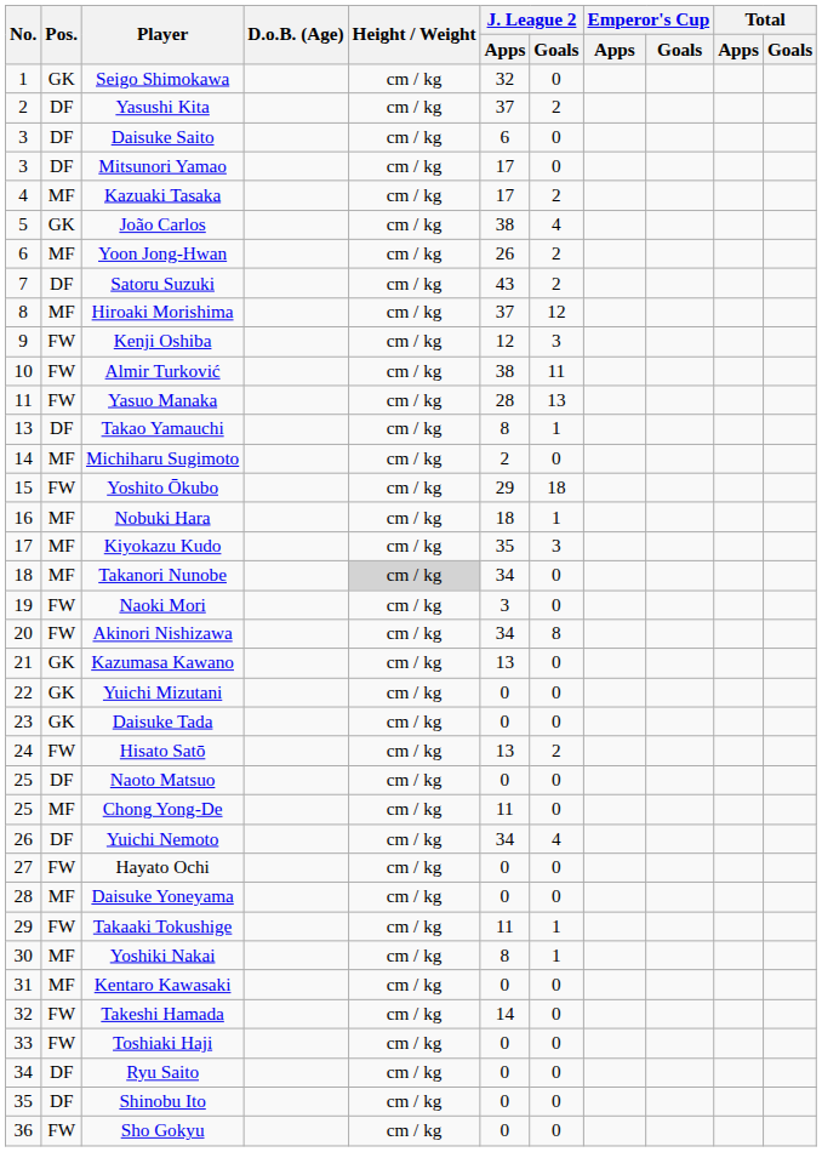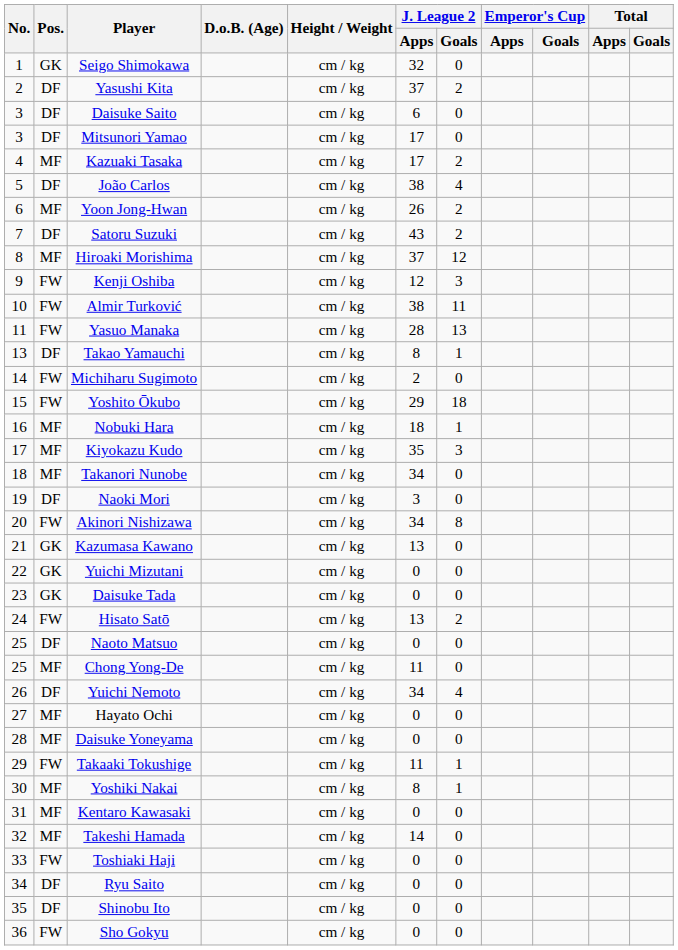 <table class="wikitable" style="text-align:center;">
 <tr>
 <th rowspan="2">No.</th>
 <th rowspan="2">Pos.</th>
 <th rowspan="2">Player</th>
 <th rowspan="2">D.o.B. (Age)</th>
 <th rowspan="2">Height / Weight</th>
 <th colspan="2"><a href='#'>J. League 2</a></th>
 <th colspan="2"><a href='#'>Emperor's Cup</a></th>
 <th colspan="2">Total</th>
 </tr>
 <tr>
 <th>Apps</th>
 <th>Goals</th>
 <th>Apps</th>
 <th>Goals</th>
 <th>Apps</th>
 <th>Goals</th>
 </tr>
 <tr>
 <td>1</td>
 <td>GK</td>
 <td><a href='#'>Seigo Shimokawa</a></td>
 <td></td>
 <td>cm / kg</td>
 <td>32</td>
 <td>0</td>
 <td></td>
 <td></td>
 <td></td>
 <td></td>
 </tr>
 <tr>
 <td>2</td>
 <td>DF</td>
 <td><a href='#'>Yasushi Kita</a></td>
 <td></td>
 <td>cm / kg</td>
 <td>37</td>
 <td>2</td>
 <td></td>
 <td></td>
 <td></td>
 <td></td>
 </tr>
 <tr>
 <td>3</td>
 <td>DF</td>
 <td><a href='#'>Daisuke Saito</a></td>
 <td></td>
 <td>cm / kg</td>
 <td>6</td>
 <td>0</td>
 <td></td>
 <td></td>
 <td></td>
 <td></td>
 </tr>
 <tr>
 <td>3</td>
 <td>DF</td>
 <td><a href='#'>Mitsunori Yamao</a></td>
 <td></td>
 <td>cm / kg</td>
 <td>17</td>
 <td>0</td>
 <td></td>
 <td></td>
 <td></td>
 <td></td>
 </tr>
 <tr>
 <td>4</td>
 <td>MF</td>
 <td><a href='#'>Kazuaki Tasaka</a></td>
 <td></td>
 <td>cm / kg</td>
 <td>17</td>
 <td>2</td>
 <td></td>
 <td></td>
 <td></td>
 <td></td>
 </tr>
 <tr>
 <td>5</td>
-<td>GK</td>
+<td>DF</td>
 <td><a href='#'>João Carlos</a></td>
 <td></td>
 <td>cm / kg</td>
 <td>38</td>
 <td>4</td>
 <td></td>
 <td></td>
 <td></td>
 <td></td>
 </tr>
 <tr>
 <td>6</td>
 <td>MF</td>
 <td><a href='#'>Yoon Jong-Hwan</a></td>
 <td></td>
 <td>cm / kg</td>
 <td>26</td>
 <td>2</td>
 <td></td>
 <td></td>
 <td></td>
 <td></td>
 </tr>
 <tr>
 <td>7</td>
 <td>DF</td>
 <td><a href='#'>Satoru Suzuki</a></td>
 <td></td>
 <td>cm / kg</td>
 <td>43</td>
 <td>2</td>
 <td></td>
 <td></td>
 <td></td>
 <td></td>
 </tr>
 <tr>
 <td>8</td>
 <td>MF</td>
 <td><a href='#'>Hiroaki Morishima</a></td>
 <td></td>
 <td>cm / kg</td>
 <td>37</td>
 <td>12</td>
 <td></td>
 <td></td>
 <td></td>
 <td></td>
 </tr>
 <tr>
 <td>9</td>
 <td>FW</td>
 <td><a href='#'>Kenji Oshiba</a></td>
 <td></td>
 <td>cm / kg</td>
 <td>12</td>
 <td>3</td>
 <td></td>
 <td></td>
 <td></td>
 <td></td>
 </tr>
 <tr>
 <td>10</td>
 <td>FW</td>
 <td><a href='#'>Almir Turković</a></td>
 <td></td>
 <td>cm / kg</td>
 <td>38</td>
 <td>11</td>
 <td></td>
 <td></td>
 <td></td>
 <td></td>
 </tr>
 <tr>
 <td>11</td>
 <td>FW</td>
 <td><a href='#'>Yasuo Manaka</a></td>
 <td></td>
 <td>cm / kg</td>
 <td>28</td>
 <td>13</td>
 <td></td>
 <td></td>
 <td></td>
 <td></td>
 </tr>
 <tr>
 <td>13</td>
 <td>DF</td>
 <td><a href='#'>Takao Yamauchi</a></td>
 <td></td>
 <td>cm / kg</td>
 <td>8</td>
 <td>1</td>
 <td></td>
 <td></td>
 <td></td>
 <td></td>
 </tr>
 <tr>
 <td>14</td>
-<td>MF</td>
+<td>FW</td>
 <td><a href='#'>Michiharu Sugimoto</a></td>
 <td></td>
 <td>cm / kg</td>
 <td>2</td>
 <td>0</td>
 <td></td>
 <td></td>
 <td></td>
 <td></td>
 </tr>
 <tr>
 <td>15</td>
 <td>FW</td>
 <td><a href='#'>Yoshito Ōkubo</a></td>
 <td></td>
 <td>cm / kg</td>
 <td>29</td>
 <td>18</td>
 <td></td>
 <td></td>
 <td></td>
 <td></td>
 </tr>
 <tr>
 <td>16</td>
 <td>MF</td>
 <td><a href='#'>Nobuki Hara</a></td>
 <td></td>
 <td>cm / kg</td>
 <td>18</td>
 <td>1</td>
 <td></td>
 <td></td>
 <td></td>
 <td></td>
 </tr>
 <tr>
 <td>17</td>
 <td>MF</td>
 <td><a href='#'>Kiyokazu Kudo</a></td>
 <td></td>
 <td>cm / kg</td>
 <td>35</td>
 <td>3</td>
 <td></td>
 <td></td>
 <td></td>
 <td></td>
 </tr>
 <tr>
 <td>18</td>
 <td>MF</td>
 <td><a href='#'>Takanori Nunobe</a></td>
 <td></td>
-<td style="background: lightgrey;">cm / kg</td>
+<td>cm / kg</td>
 <td>34</td>
 <td>0</td>
 <td></td>
 <td></td>
 <td></td>
 <td></td>
 </tr>
 <tr>
 <td>19</td>
-<td>FW</td>
+<td>DF</td>
 <td><a href='#'>Naoki Mori</a></td>
 <td></td>
 <td>cm / kg</td>
 <td>3</td>
 <td>0</td>
 <td></td>
 <td></td>
 <td></td>
 <td></td>
 </tr>
 <tr>
 <td>20</td>
 <td>FW</td>
 <td><a href='#'>Akinori Nishizawa</a></td>
 <td></td>
 <td>cm / kg</td>
 <td>34</td>
 <td>8</td>
 <td></td>
 <td></td>
 <td></td>
 <td></td>
 </tr>
 <tr>
 <td>21</td>
 <td>GK</td>
 <td><a href='#'>Kazumasa Kawano</a></td>
 <td></td>
 <td>cm / kg</td>
 <td>13</td>
 <td>0</td>
 <td></td>
 <td></td>
 <td></td>
 <td></td>
 </tr>
 <tr>
 <td>22</td>
 <td>GK</td>
 <td><a href='#'>Yuichi Mizutani</a></td>
 <td></td>
 <td>cm / kg</td>
 <td>0</td>
 <td>0</td>
 <td></td>
 <td></td>
 <td></td>
 <td></td>
 </tr>
 <tr>
 <td>23</td>
 <td>GK</td>
 <td><a href='#'>Daisuke Tada</a></td>
 <td></td>
 <td>cm / kg</td>
 <td>0</td>
 <td>0</td>
 <td></td>
 <td></td>
 <td></td>
 <td></td>
 </tr>
 <tr>
 <td>24</td>
 <td>FW</td>
 <td><a href='#'>Hisato Satō</a></td>
 <td></td>
 <td>cm / kg</td>
 <td>13</td>
 <td>2</td>
 <td></td>
 <td></td>
 <td></td>
 <td></td>
 </tr>
 <tr>
 <td>25</td>
 <td>DF</td>
 <td><a href='#'>Naoto Matsuo</a></td>
 <td></td>
 <td>cm / kg</td>
 <td>0</td>
 <td>0</td>
 <td></td>
 <td></td>
 <td></td>
 <td></td>
 </tr>
 <tr>
 <td>25</td>
 <td>MF</td>
 <td><a href='#'>Chong Yong-De</a></td>
 <td></td>
 <td>cm / kg</td>
 <td>11</td>
 <td>0</td>
 <td></td>
 <td></td>
 <td></td>
 <td></td>
 </tr>
 <tr>
 <td>26</td>
 <td>DF</td>
 <td><a href='#'>Yuichi Nemoto</a></td>
 <td></td>
 <td>cm / kg</td>
 <td>34</td>
 <td>4</td>
 <td></td>
 <td></td>
 <td></td>
 <td></td>
 </tr>
 <tr>
 <td>27</td>
-<td>FW</td>
+<td>MF</td>
 <td>Hayato Ochi</td>
 <td></td>
 <td>cm / kg</td>
 <td>0</td>
 <td>0</td>
 <td></td>
 <td></td>
 <td></td>
 <td></td>
 </tr>
 <tr>
 <td>28</td>
 <td>MF</td>
 <td><a href='#'>Daisuke Yoneyama</a></td>
 <td></td>
 <td>cm / kg</td>
 <td>0</td>
 <td>0</td>
 <td></td>
 <td></td>
 <td></td>
 <td></td>
 </tr>
 <tr>
 <td>29</td>
 <td>FW</td>
 <td><a href='#'>Takaaki Tokushige</a></td>
 <td></td>
 <td>cm / kg</td>
 <td>11</td>
 <td>1</td>
 <td></td>
 <td></td>
 <td></td>
 <td></td>
 </tr>
 <tr>
 <td>30</td>
 <td>MF</td>
 <td><a href='#'>Yoshiki Nakai</a></td>
 <td></td>
 <td>cm / kg</td>
 <td>8</td>
 <td>1</td>
 <td></td>
 <td></td>
 <td></td>
 <td></td>
 </tr>
 <tr>
 <td>31</td>
 <td>MF</td>
 <td><a href='#'>Kentaro Kawasaki</a></td>
 <td></td>
 <td>cm / kg</td>
 <td>0</td>
 <td>0</td>
 <td></td>
 <td></td>
 <td></td>
 <td></td>
 </tr>
 <tr>
 <td>32</td>
-<td>FW</td>
+<td>MF</td>
 <td><a href='#'>Takeshi Hamada</a></td>
 <td></td>
 <td>cm / kg</td>
 <td>14</td>
 <td>0</td>
 <td></td>
 <td></td>
 <td></td>
 <td></td>
 </tr>
 <tr>
 <td>33</td>
 <td>FW</td>
 <td><a href='#'>Toshiaki Haji</a></td>
 <td></td>
 <td>cm / kg</td>
 <td>0</td>
 <td>0</td>
 <td></td>
 <td></td>
 <td></td>
 <td></td>
 </tr>
 <tr>
 <td>34</td>
 <td>DF</td>
 <td><a href='#'>Ryu Saito</a></td>
 <td></td>
 <td>cm / kg</td>
 <td>0</td>
 <td>0</td>
 <td></td>
 <td></td>
 <td></td>
 <td></td>
 </tr>
 <tr>
 <td>35</td>
 <td>DF</td>
 <td><a href='#'>Shinobu Ito</a></td>
 <td></td>
 <td>cm / kg</td>
 <td>0</td>
 <td>0</td>
 <td></td>
 <td></td>
 <td></td>
 <td></td>
 </tr>
 <tr>
 <td>36</td>
 <td>FW</td>
 <td><a href='#'>Sho Gokyu</a></td>
 <td></td>
 <td>cm / kg</td>
 <td>0</td>
 <td>0</td>
 <td></td>
 <td></td>
 <td></td>
 <td></td>
 </tr>
 </table>
